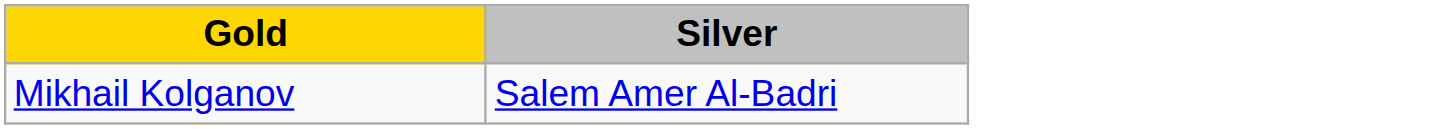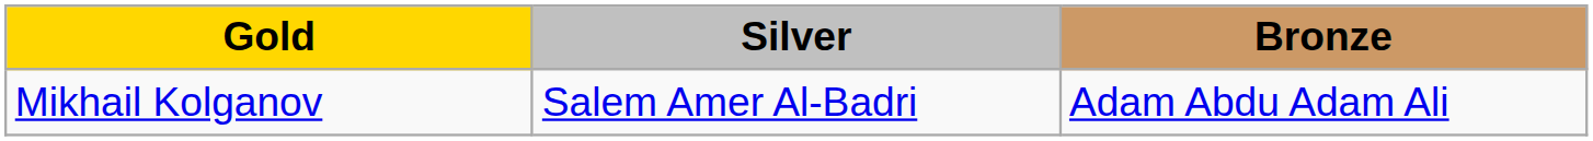 <table class="wikitable" style="text-align:left">
 <tr align="center">
 <td width=200 bgcolor=gold><strong>Gold</strong></td>
 <td width=200 bgcolor=silver><strong>Silver</strong></td>
+<td width=200 bgcolor=CC9966><strong>Bronze</strong></td>
 </tr>
 <tr>
 <td><a href='#'>Mikhail Kolganov</a><br><em></em></td>
 <td><a href='#'>Salem Amer Al-Badri</a><br><em></em></td>
+<td><a href='#'>Adam Abdu Adam Ali</a><br><em></em></td>
 </tr>
 </table>
